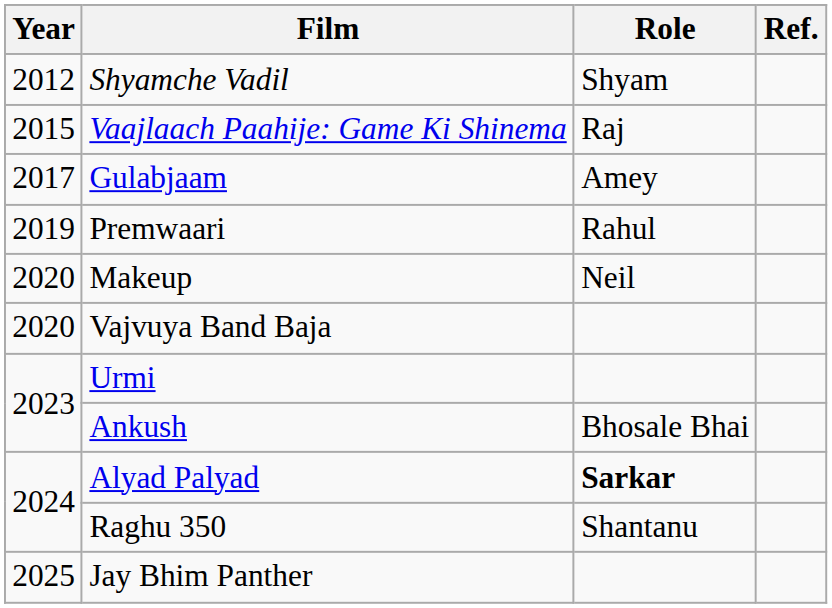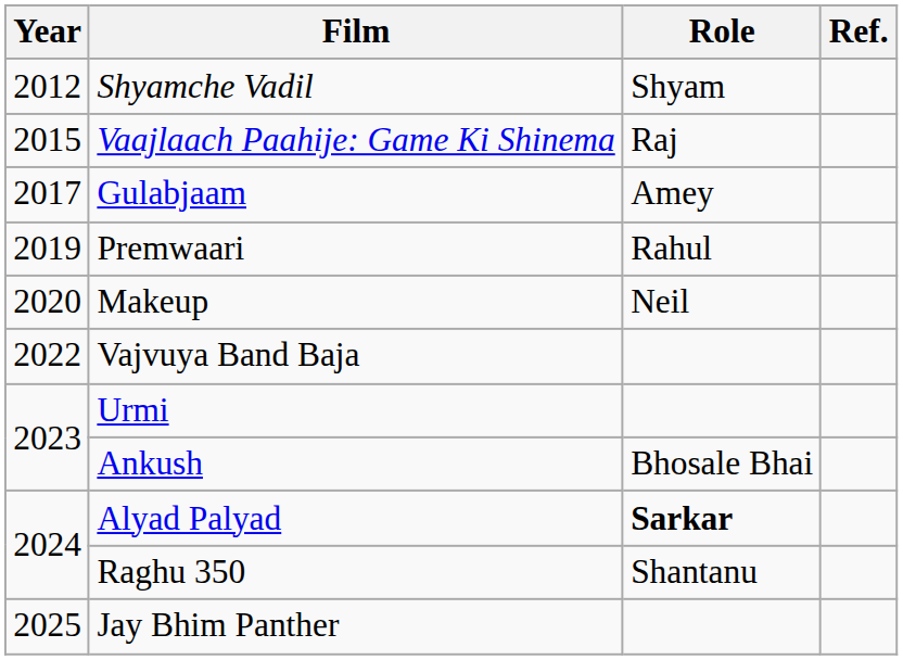 <table class="wikitable sortable">
 <tr>
 <th>Year</th>
 <th>Film</th>
 <th>Role</th>
 <th>Ref.</th>
 </tr>
 <tr>
 <td>2012</td>
 <td><em>Shyamche Vadil</em></td>
 <td>Shyam</td>
 <td></td>
 </tr>
 <tr>
 <td>2015</td>
 <td><em><a href='#'>Vaajlaach Paahije: Game Ki Shinema</a></td>
 <td>Raj</td>
 <td></td>
 </tr>
 <tr>
 <td>2017</td>
 <td></em><a href='#'>Gulabjaam</a><em></td>
 <td>Amey</td>
 <td></td>
 </tr>
 <tr>
 <td>2019</td>
 <td></em>Premwaari<em></td>
 <td>Rahul</td>
 <td></td>
 </tr>
 <tr>
 <td>2020</td>
 <td></em>Makeup<em></td>
 <td>Neil</td>
 <td></td>
 </tr>
 <tr>
-<td>2020</td>
+<td>2022</td>
 <td></em>Vajvuya Band Baja<em></td>
 <td></td>
 <td></td>
 </tr>
 <tr>
 <td rowspan="2">2023</td>
 <td></em><a href='#'>Urmi</a><em></td>
 <td></td>
 <td></td>
 </tr>
 <tr>
 <td></em><a href='#'>Ankush</a><em></td>
 <td>Bhosale Bhai</td>
 <td></td>
 </tr>
 <tr>
 <td rowspan="2">2024</td>
 <td></em><a href='#'>Alyad Palyad</a><em></td>
 <td><strong>Sarkar</strong></td>
 <td></td>
 </tr>
 <tr>
 <td></em>Raghu 350<em></td>
 <td>Shantanu</td>
 <td></td>
 </tr>
 <tr>
 <td>2025</td>
 <td>Jay Bhim Panther</td>
 <td></td>
 <td></td>
 </tr>
 </table>
